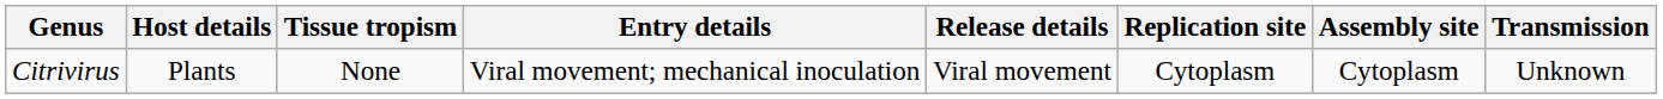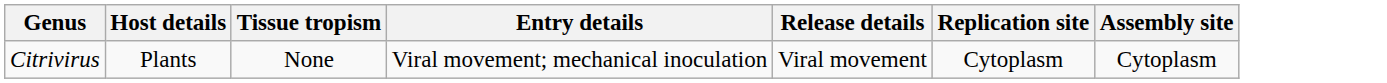 <table class="wikitable sortable" style="text-align:center">
 <tr>
 <th>Genus</th>
 <th>Host details</th>
 <th>Tissue tropism</th>
 <th>Entry details</th>
 <th>Release details</th>
 <th>Replication site</th>
 <th>Assembly site</th>
-<th>Transmission</th>
 </tr>
 <tr>
 <td><em>Citrivirus</em></td>
 <td>Plants</td>
 <td>None</td>
 <td>Viral movement; mechanical inoculation</td>
 <td>Viral movement</td>
 <td>Cytoplasm</td>
 <td>Cytoplasm</td>
-<td>Unknown</td>
 </tr>
 </table>
